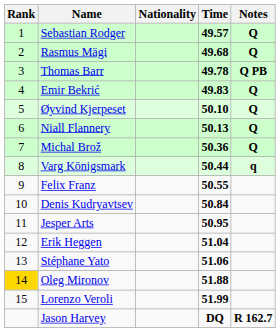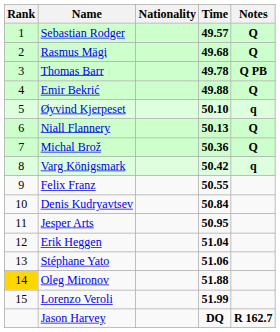 <table class="wikitable sortable" style="text-align:center">
 <tr>
 <th>Rank</th>
 <th>Name</th>
 <th>Nationality</th>
 <th>Time</th>
 <th>Notes</th>
 </tr>
 <tr bgcolor=ccffcc>
 <td>1</td>
 <td align=left><a href='#'>Sebastian Rodger</a></td>
 <td align=left></td>
 <td><strong>49.57</strong></td>
 <td><strong>Q</strong></td>
 </tr>
 <tr bgcolor=ccffcc>
 <td>2</td>
 <td align=left><a href='#'>Rasmus Mägi</a></td>
 <td align=left></td>
 <td><strong>49.68</strong></td>
 <td><strong>Q</strong></td>
 </tr>
 <tr bgcolor=ccffcc>
 <td>3</td>
 <td align=left><a href='#'>Thomas Barr</a></td>
 <td align=left></td>
 <td><strong>49.78</strong></td>
 <td><strong>Q PB</strong></td>
 </tr>
 <tr bgcolor=ccffcc>
 <td>4</td>
 <td align=left><a href='#'>Emir Bekrić</a></td>
 <td align=left></td>
-<td><strong>49.83</strong></td>
+<td><strong>49.88</strong></td>
 <td><strong>Q</strong></td>
 </tr>
 <tr bgcolor=ddffdd>
 <td>5</td>
 <td align=left><a href='#'>Øyvind Kjerpeset</a></td>
 <td align=left></td>
 <td><strong>50.10</strong></td>
-<td><strong>Q</strong></td>
+<td><strong>q</strong></td>
 </tr>
 <tr bgcolor=ccffcc>
 <td>6</td>
 <td align=left><a href='#'>Niall Flannery</a></td>
 <td align=left></td>
 <td><strong>50.13</strong></td>
 <td><strong>Q</strong></td>
 </tr>
 <tr bgcolor=ccffcc>
 <td>7</td>
 <td align=left><a href='#'>Michal Brož</a></td>
 <td align=left></td>
 <td><strong>50.36</strong></td>
 <td><strong>Q</strong></td>
 </tr>
 <tr bgcolor=ddffdd>
 <td>8</td>
 <td align=left><a href='#'>Varg Königsmark</a></td>
 <td align=left></td>
-<td><strong>50.44</strong></td>
+<td><strong>50.42</strong></td>
 <td><strong>q</strong></td>
 </tr>
 <tr>
 <td>9</td>
 <td align=left><a href='#'>Felix Franz</a></td>
 <td align=left></td>
 <td><strong>50.55</strong></td>
 <td></td>
 </tr>
 <tr>
 <td>10</td>
 <td align=left><a href='#'>Denis Kudryavtsev</a></td>
 <td align=left></td>
 <td><strong>50.84</strong></td>
 <td></td>
 </tr>
 <tr>
 <td>11</td>
 <td align=left><a href='#'>Jesper Arts</a></td>
 <td align=left></td>
 <td><strong>50.95</strong></td>
 <td></td>
 </tr>
 <tr>
 <td>12</td>
 <td align=left><a href='#'>Erik Heggen</a></td>
 <td align=left></td>
 <td><strong>51.04</strong></td>
 <td></td>
 </tr>
 <tr>
 <td>13</td>
 <td align=left><a href='#'>Stéphane Yato</a></td>
 <td align=left></td>
 <td><strong>51.06</strong></td>
 <td></td>
 </tr>
 <tr>
 <td style="background: gold;">14</td>
 <td align=left><a href='#'>Oleg Mironov</a></td>
 <td align=left></td>
 <td><strong>51.88</strong></td>
 <td></td>
 </tr>
 <tr>
 <td>15</td>
 <td align=left><a href='#'>Lorenzo Veroli</a></td>
 <td align=left></td>
 <td><strong>51.99</strong></td>
 <td></td>
 </tr>
 <tr>
 <td></td>
 <td align=left><a href='#'>Jason Harvey</a></td>
 <td align=left></td>
 <td><strong>DQ</strong></td>
 <td><strong>R 162.7</strong></td>
 </tr>
 </table>
